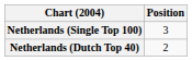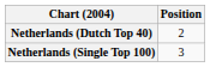 <table class="wikitable sortable plainrowheaders" style="text-align:center">
 <tr>
 <th>Chart (2004)</th>
 <th>Position</th>
 </tr>
 <tr>
+<th scope="row">Netherlands (Dutch Top 40)</th>
+<td>2</td>
+</tr>
+<tr>
 <th scope="row">Netherlands (Single Top 100)</th>
 <td>3</td>
 </tr>
-<tr>
-<th scope="row">Netherlands (Dutch Top 40)</th>
-<td>2</td>
-</tr>
 </table>
